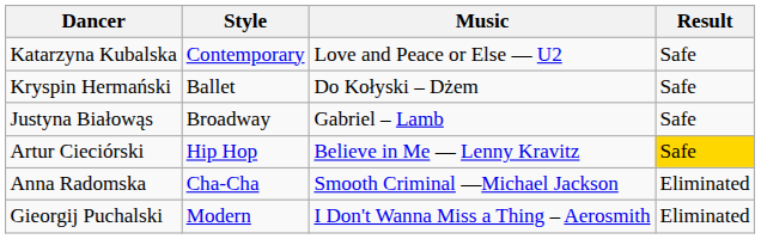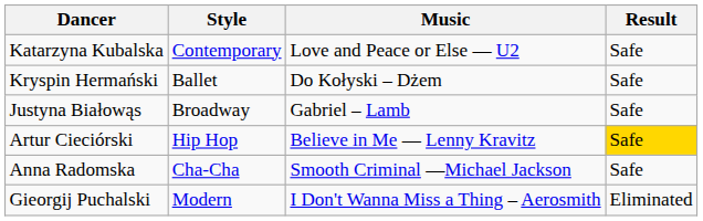 <table class="wikitable">
 <tr>
 <th>Dancer</th>
 <th>Style</th>
 <th>Music</th>
 <th>Result</th>
 </tr>
 <tr>
 <td>Katarzyna Kubalska</td>
 <td><a href='#'>Contemporary</a></td>
 <td>Love and Peace or Else — <a href='#'>U2</a></td>
 <td>Safe</td>
 </tr>
 <tr>
 <td>Kryspin Hermański</td>
 <td>Ballet</td>
 <td>Do Kołyski – Dżem</td>
 <td>Safe</td>
 </tr>
 <tr>
 <td>Justyna Białowąs</td>
 <td>Broadway</td>
 <td>Gabriel – <a href='#'>Lamb</a></td>
 <td>Safe</td>
 </tr>
 <tr>
 <td>Artur Cieciórski</td>
 <td><a href='#'>Hip Hop</a></td>
 <td><a href='#'>Believe in Me</a> — <a href='#'>Lenny Kravitz</a></td>
 <td style="background: gold;">Safe</td>
 </tr>
 <tr>
 <td>Anna Radomska</td>
 <td><a href='#'>Cha-Cha</a></td>
 <td><a href='#'>Smooth Criminal</a> —<a href='#'>Michael Jackson</a></td>
-<td>Eliminated</td>
+<td>Safe</td>
 </tr>
 <tr>
 <td>Gieorgij Puchalski</td>
 <td><a href='#'>Modern</a></td>
 <td><a href='#'>I Don't Wanna Miss a Thing</a> – <a href='#'>Aerosmith</a></td>
 <td>Eliminated</td>
 </tr>
 </table>
